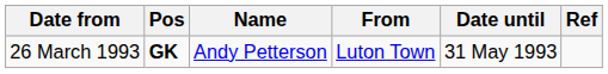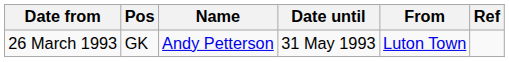 <table class="wikitable">
 <tr>
 <th>Date from</th>
 <th>Pos</th>
 <th>Name</th>
+<th>Date until</th>
 <th>From</th>
-<th>Date until</th>
 <th>Ref</th>
 </tr>
 <tr>
 <td>26 March 1993</td>
-<td><strong>GK</strong></td>
+<td>GK</td>
 <td> <a href='#'>Andy Petterson</a></td>
+<td>31 May 1993</td>
 <td> <a href='#'>Luton Town</a></td>
-<td>31 May 1993</td>
 <td></td>
 </tr>
 </table>
